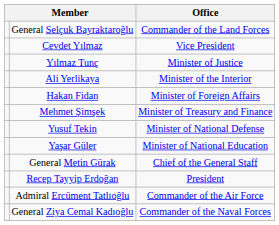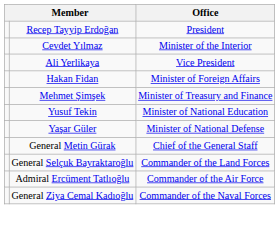 <table class="wikitable" style="text-align:center; font-size:90%;">
 <tr>
 <th colspan="2">Member</th>
 <th>Office</th>
 </tr>
 <tr>
 <td></td>
-<td>General <a href='#'>Selçuk Bayraktaroğlu</a></td>
-<td><a href='#'>Commander of the Land Forces</a></td>
+<td><a href='#'>Recep Tayyip Erdoğan</a></td>
+<td><a href='#'>President</a></td>
 </tr>
 <tr>
 <td></td>
 <td><a href='#'>Cevdet Yılmaz</a></td>
-<td><a href='#'>Vice President</a></td>
-</tr>
-<tr>
-<td></td>
-<td><a href='#'>Yılmaz Tunç</a></td>
-<td><a href='#'>Minister of Justice</a></td>
+<td><a href='#'>Minister of the Interior</a></td>
 </tr>
 <tr>
 <td></td>
 <td><a href='#'>Ali Yerlikaya</a></td>
-<td><a href='#'>Minister of the Interior</a></td>
+<td><a href='#'>Vice President</a></td>
 </tr>
 <tr>
 <td></td>
 <td><a href='#'>Hakan Fidan</a></td>
 <td><a href='#'>Minister of Foreign Affairs</a></td>
 </tr>
 <tr>
 <td></td>
 <td><a href='#'>Mehmet Şimşek</a></td>
 <td><a href='#'>Minister of Treasury and Finance</a></td>
 </tr>
 <tr>
 <td></td>
 <td><a href='#'>Yusuf Tekin</a></td>
-<td><a href='#'>Minister of National Defense</a></td>
+<td><a href='#'>Minister of National Education</a></td>
 </tr>
 <tr>
 <td></td>
 <td><a href='#'>Yaşar Güler</a></td>
-<td><a href='#'>Minister of National Education</a></td>
+<td><a href='#'>Minister of National Defense</a></td>
 </tr>
 <tr>
 <td></td>
 <td>General <a href='#'>Metin Gürak</a></td>
 <td><a href='#'>Chief of the General Staff</a></td>
 </tr>
 <tr>
 <td></td>
-<td><a href='#'>Recep Tayyip Erdoğan</a></td>
-<td><a href='#'>President</a></td>
+<td>General <a href='#'>Selçuk Bayraktaroğlu</a></td>
+<td><a href='#'>Commander of the Land Forces</a></td>
 </tr>
 <tr>
 <td></td>
 <td>Admiral <a href='#'>Ercüment Tatlıoğlu</a></td>
 <td><a href='#'>Commander of the Air Force</a></td>
 </tr>
 <tr>
 <td></td>
 <td>General <a href='#'>Ziya Cemal Kadıoğlu</a></td>
 <td><a href='#'>Commander of the Naval Forces</a></td>
 </tr>
 </table>
